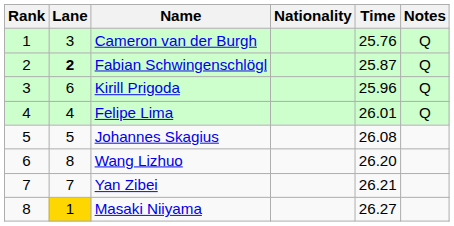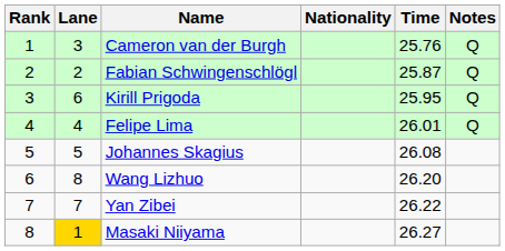 <table class="wikitable sortable" style="text-align:center">
 <tr>
 <th>Rank</th>
 <th>Lane</th>
 <th>Name</th>
 <th>Nationality</th>
 <th>Time</th>
 <th>Notes</th>
 </tr>
 <tr bgcolor=ccffcc>
 <td>1</td>
 <td>3</td>
 <td align=left><a href='#'>Cameron van der Burgh</a></td>
 <td align=left></td>
 <td>25.76</td>
 <td>Q</td>
 </tr>
 <tr bgcolor=ccffcc>
 <td>2</td>
-<td><strong>2</strong></td>
+<td>2</td>
 <td align=left><a href='#'>Fabian Schwingenschlögl</a></td>
 <td align=left></td>
 <td>25.87</td>
 <td>Q</td>
 </tr>
 <tr bgcolor=ccffcc>
 <td>3</td>
 <td>6</td>
 <td align=left><a href='#'>Kirill Prigoda</a></td>
 <td align=left></td>
-<td>25.96</td>
+<td>25.95</td>
 <td>Q</td>
 </tr>
 <tr bgcolor=ccffcc>
 <td>4</td>
 <td>4</td>
 <td align=left><a href='#'>Felipe Lima</a></td>
 <td align=left></td>
 <td>26.01</td>
 <td>Q</td>
 </tr>
 <tr>
 <td>5</td>
 <td>5</td>
 <td align=left><a href='#'>Johannes Skagius</a></td>
 <td align=left></td>
 <td>26.08</td>
 <td></td>
 </tr>
 <tr>
 <td>6</td>
 <td>8</td>
 <td align=left><a href='#'>Wang Lizhuo</a></td>
 <td align=left></td>
 <td>26.20</td>
 <td></td>
 </tr>
 <tr>
 <td>7</td>
 <td>7</td>
 <td align=left><a href='#'>Yan Zibei</a></td>
 <td align=left></td>
-<td>26.21</td>
+<td>26.22</td>
 <td></td>
 </tr>
 <tr>
 <td>8</td>
 <td style="background: gold;">1</td>
 <td align=left><a href='#'>Masaki Niiyama</a></td>
 <td align=left></td>
 <td>26.27</td>
 <td></td>
 </tr>
 </table>
